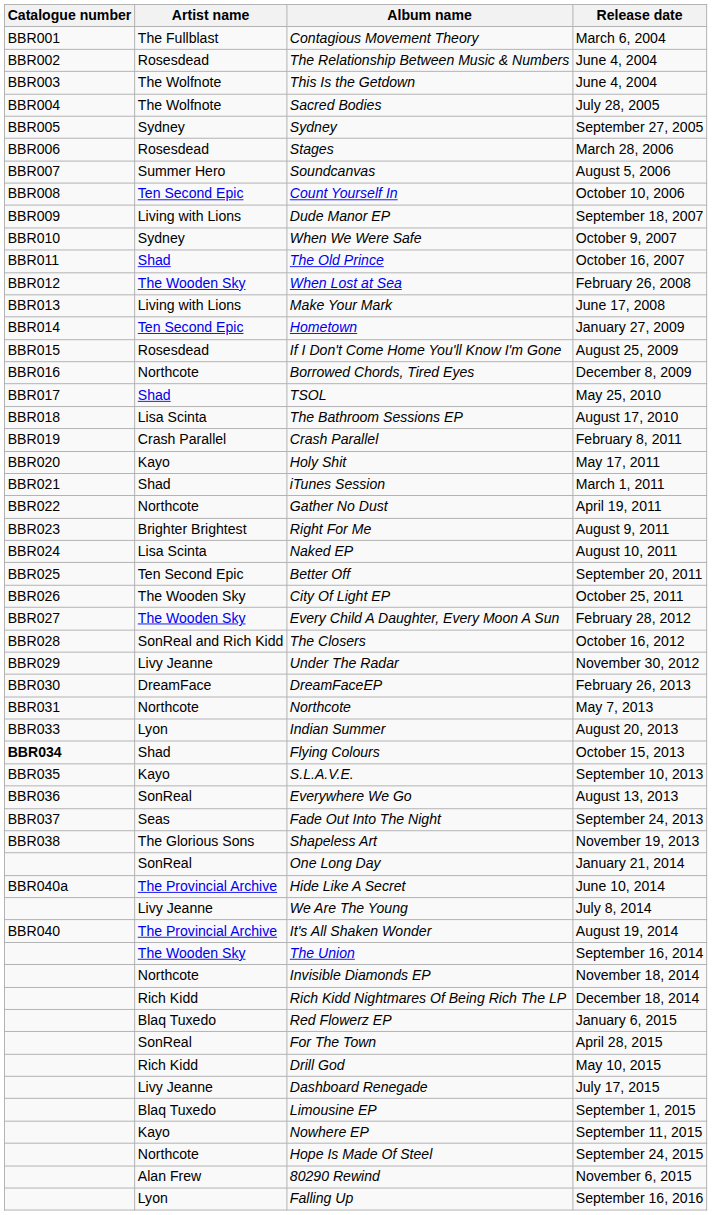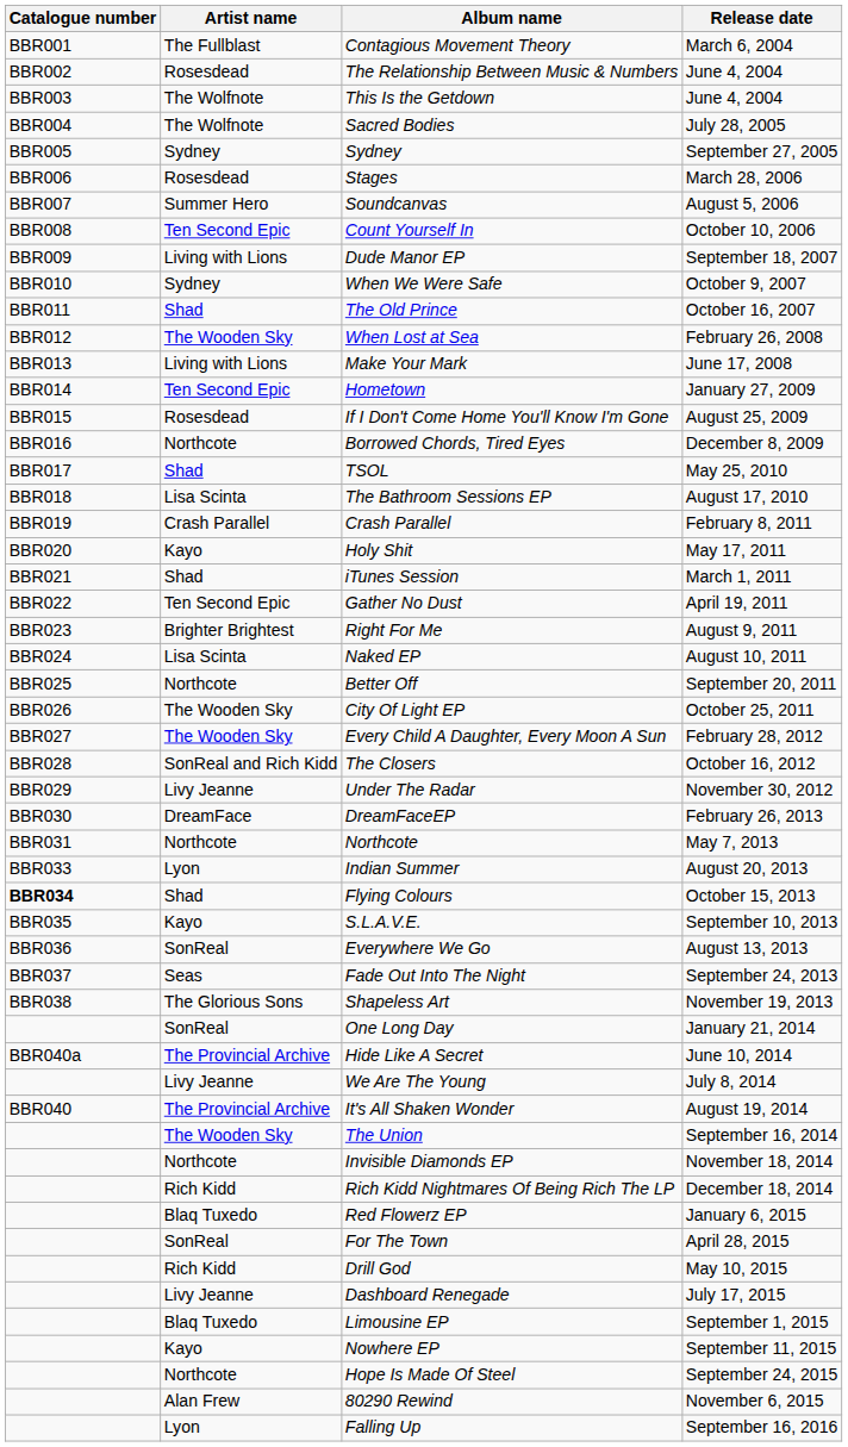 <table class="wikitable">
 <tr>
 <th>Catalogue number</th>
 <th>Artist name</th>
 <th>Album name</th>
 <th>Release date</th>
 </tr>
 <tr>
 <td>BBR001</td>
 <td>The Fullblast</td>
 <td><em>Contagious Movement Theory</em></td>
 <td>March 6, 2004</td>
 </tr>
 <tr>
 <td>BBR002</td>
 <td>Rosesdead</td>
 <td><em>The Relationship Between Music & Numbers</em></td>
 <td>June 4, 2004</td>
 </tr>
 <tr>
 <td>BBR003</td>
 <td>The Wolfnote</td>
 <td><em>This Is the Getdown</em></td>
 <td>June 4, 2004</td>
 </tr>
 <tr>
 <td>BBR004</td>
 <td>The Wolfnote</td>
 <td><em>Sacred Bodies</em></td>
 <td>July 28, 2005</td>
 </tr>
 <tr>
 <td>BBR005</td>
 <td>Sydney</td>
 <td><em>Sydney</em></td>
 <td>September 27, 2005</td>
 </tr>
 <tr>
 <td>BBR006</td>
 <td>Rosesdead</td>
 <td><em>Stages</em></td>
 <td>March 28, 2006</td>
 </tr>
 <tr>
 <td>BBR007</td>
 <td>Summer Hero</td>
 <td><em>Soundcanvas</em></td>
 <td>August 5, 2006</td>
 </tr>
 <tr>
 <td>BBR008</td>
 <td><a href='#'>Ten Second Epic</a></td>
 <td><em><a href='#'>Count Yourself In</a></em></td>
 <td>October 10, 2006</td>
 </tr>
 <tr>
 <td>BBR009</td>
 <td>Living with Lions</td>
 <td><em>Dude Manor EP</em></td>
 <td>September 18, 2007</td>
 </tr>
 <tr>
 <td>BBR010</td>
 <td>Sydney</td>
 <td><em>When We Were Safe</em></td>
 <td>October 9, 2007</td>
 </tr>
 <tr>
 <td>BBR011</td>
 <td><a href='#'>Shad</a></td>
 <td><em><a href='#'>The Old Prince</a></em></td>
 <td>October 16, 2007</td>
 </tr>
 <tr>
 <td>BBR012</td>
 <td><a href='#'>The Wooden Sky</a></td>
 <td><em><a href='#'>When Lost at Sea</a></em></td>
 <td>February 26, 2008</td>
 </tr>
 <tr>
 <td>BBR013</td>
 <td>Living with Lions</td>
 <td><em>Make Your Mark</em></td>
 <td>June 17, 2008</td>
 </tr>
 <tr>
 <td>BBR014</td>
 <td><a href='#'>Ten Second Epic</a></td>
 <td><em><a href='#'>Hometown</a></em></td>
 <td>January 27, 2009</td>
 </tr>
 <tr>
 <td>BBR015</td>
 <td>Rosesdead</td>
 <td><em>If I Don't Come Home You'll Know I'm Gone</em></td>
 <td>August 25, 2009</td>
 </tr>
 <tr>
 <td>BBR016</td>
 <td>Northcote</td>
 <td><em>Borrowed Chords, Tired Eyes</em></td>
 <td>December 8, 2009</td>
 </tr>
 <tr>
 <td>BBR017</td>
 <td><a href='#'>Shad</a></td>
 <td><em>TSOL</em></td>
 <td>May 25, 2010</td>
 </tr>
 <tr>
 <td>BBR018</td>
 <td>Lisa Scinta</td>
 <td><em>The Bathroom Sessions EP</em></td>
 <td>August 17, 2010</td>
 </tr>
 <tr>
 <td>BBR019</td>
 <td>Crash Parallel</td>
 <td><em>Crash Parallel</em></td>
 <td>February 8, 2011</td>
 </tr>
 <tr>
 <td>BBR020</td>
 <td>Kayo</td>
 <td><em>Holy Shit</em></td>
 <td>May 17, 2011</td>
 </tr>
 <tr>
 <td>BBR021</td>
 <td>Shad</td>
 <td><em>iTunes Session</em></td>
 <td>March 1, 2011</td>
 </tr>
 <tr>
 <td>BBR022</td>
-<td>Northcote</td>
+<td>Ten Second Epic</td>
 <td><em>Gather No Dust</em></td>
 <td>April 19, 2011</td>
 </tr>
 <tr>
 <td>BBR023</td>
 <td>Brighter Brightest</td>
 <td><em>Right For Me</em></td>
 <td>August 9, 2011</td>
 </tr>
 <tr>
 <td>BBR024</td>
 <td>Lisa Scinta</td>
 <td><em>Naked EP</em></td>
 <td>August 10, 2011</td>
 </tr>
 <tr>
 <td>BBR025</td>
-<td>Ten Second Epic</td>
+<td>Northcote</td>
 <td><em>Better Off</em></td>
 <td>September 20, 2011</td>
 </tr>
 <tr>
 <td>BBR026</td>
 <td>The Wooden Sky</td>
 <td><em>City Of Light EP</em></td>
 <td>October 25, 2011</td>
 </tr>
 <tr>
 <td>BBR027</td>
 <td><a href='#'>The Wooden Sky</a></td>
 <td><em>Every Child A Daughter, Every Moon A Sun</em></td>
 <td>February 28, 2012</td>
 </tr>
 <tr>
 <td>BBR028</td>
 <td>SonReal and Rich Kidd</td>
 <td><em>The Closers</em></td>
 <td>October 16, 2012</td>
 </tr>
 <tr>
 <td>BBR029</td>
 <td>Livy Jeanne</td>
 <td><em>Under The Radar</em></td>
 <td>November 30, 2012</td>
 </tr>
 <tr>
 <td>BBR030</td>
 <td>DreamFace</td>
 <td><em>DreamFaceEP</em></td>
 <td>February 26, 2013</td>
 </tr>
 <tr>
 <td>BBR031</td>
 <td>Northcote</td>
 <td><em>Northcote</em></td>
 <td>May 7, 2013</td>
 </tr>
 <tr>
 <td>BBR033</td>
 <td>Lyon</td>
 <td><em>Indian Summer</em></td>
 <td>August 20, 2013</td>
 </tr>
 <tr>
 <td><strong>BBR034</strong></td>
 <td>Shad</td>
 <td><em>Flying Colours</em></td>
 <td>October 15, 2013</td>
 </tr>
 <tr>
 <td>BBR035</td>
 <td>Kayo</td>
 <td><em>S.L.A.V.E.</em></td>
 <td>September 10, 2013</td>
 </tr>
 <tr>
 <td>BBR036</td>
 <td>SonReal</td>
 <td><em>Everywhere We Go</em></td>
 <td>August 13, 2013</td>
 </tr>
 <tr>
 <td>BBR037</td>
 <td>Seas</td>
 <td><em>Fade Out Into The Night</em></td>
 <td>September 24, 2013</td>
 </tr>
 <tr>
 <td>BBR038</td>
 <td>The Glorious Sons</td>
 <td><em>Shapeless Art</em></td>
 <td>November 19, 2013</td>
 </tr>
 <tr>
 <td></td>
 <td>SonReal</td>
 <td><em>One Long Day</em></td>
 <td>January 21, 2014</td>
 </tr>
 <tr>
 <td>BBR040a</td>
 <td><a href='#'>The Provincial Archive</a></td>
 <td><em>Hide Like A Secret</em></td>
 <td>June 10, 2014</td>
 </tr>
 <tr>
 <td></td>
 <td>Livy Jeanne</td>
 <td><em>We Are The Young</em></td>
 <td>July 8, 2014</td>
 </tr>
 <tr>
 <td>BBR040</td>
 <td><a href='#'>The Provincial Archive</a></td>
 <td><em>It's All Shaken Wonder</em></td>
 <td>August 19, 2014</td>
 </tr>
 <tr>
 <td></td>
 <td><a href='#'>The Wooden Sky</a></td>
 <td><em><a href='#'>The Union</a></em></td>
 <td>September 16, 2014</td>
 </tr>
 <tr>
 <td></td>
 <td>Northcote</td>
 <td><em>Invisible Diamonds EP</em></td>
 <td>November 18, 2014</td>
 </tr>
 <tr>
 <td></td>
 <td>Rich Kidd</td>
 <td><em>Rich Kidd Nightmares Of Being Rich The LP</em></td>
 <td>December 18, 2014</td>
 </tr>
 <tr>
 <td></td>
 <td>Blaq Tuxedo</td>
 <td><em>Red Flowerz EP</em></td>
 <td>January 6, 2015</td>
 </tr>
 <tr>
 <td></td>
 <td>SonReal</td>
 <td><em>For The Town</em></td>
 <td>April 28, 2015</td>
 </tr>
 <tr>
 <td></td>
 <td>Rich Kidd</td>
 <td><em>Drill God</em></td>
 <td>May 10, 2015</td>
 </tr>
 <tr>
 <td></td>
 <td>Livy Jeanne</td>
 <td><em>Dashboard Renegade</em></td>
 <td>July 17, 2015</td>
 </tr>
 <tr>
 <td></td>
 <td>Blaq Tuxedo</td>
 <td><em>Limousine EP</em></td>
 <td>September 1, 2015</td>
 </tr>
 <tr>
 <td></td>
 <td>Kayo</td>
 <td><em>Nowhere EP</em></td>
 <td>September 11, 2015</td>
 </tr>
 <tr>
 <td></td>
 <td>Northcote</td>
 <td><em>Hope Is Made Of Steel</em></td>
 <td>September 24, 2015</td>
 </tr>
 <tr>
 <td></td>
 <td>Alan Frew</td>
 <td><em>80290 Rewind</em></td>
 <td>November 6, 2015</td>
 </tr>
 <tr>
 <td></td>
 <td>Lyon</td>
 <td><em>Falling Up</em></td>
 <td>September 16, 2016</td>
 </tr>
 </table>
